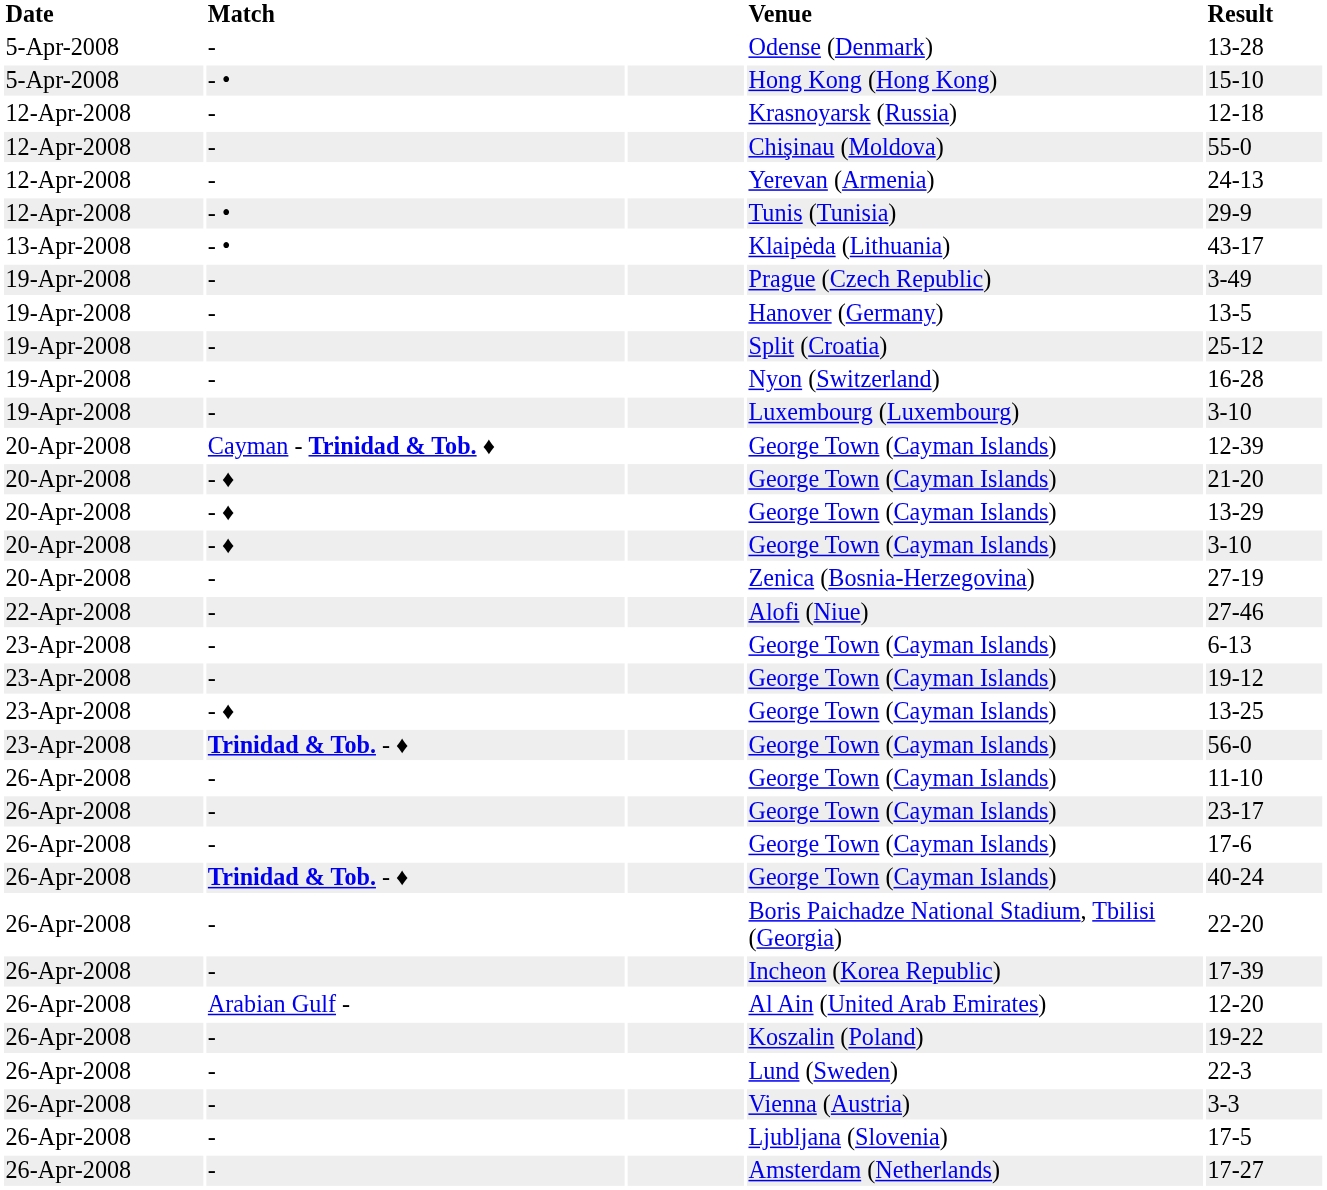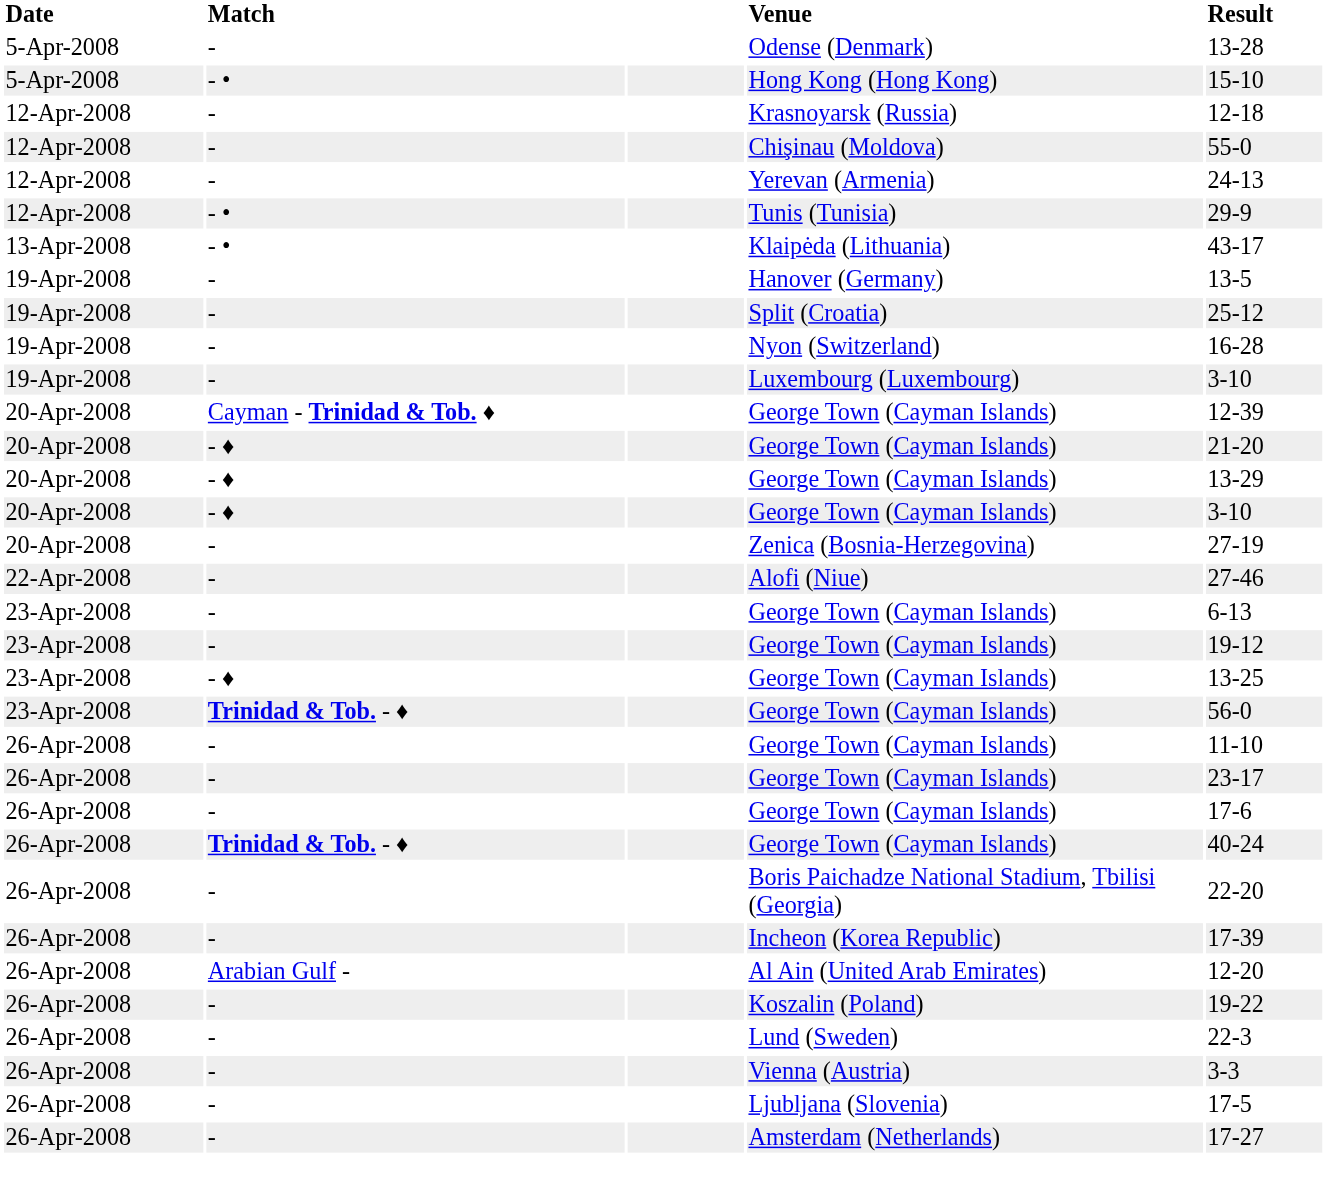 <table>
 <tr ---->
 <td width="130"><strong>Date</strong></td>
 <td width="275"><strong>Match</strong></td>
 <td width="75"></td>
 <td width="300"><strong>Venue</strong></td>
 <td width="75"><strong>Result</strong></td>
 </tr>
 <tr ---->
 <td>5-Apr-2008</td>
 <td> - <strong></strong></td>
 <td><br></td>
 <td><a href='#'>Odense</a> (<a href='#'>Denmark</a>)</td>
 <td>13-28</td>
 </tr>
 <tr ---- bgcolor="#eeeeee">
 <td>5-Apr-2008</td>
 <td><strong></strong> -  •</td>
 <td><br></td>
 <td><a href='#'>Hong Kong</a> (<a href='#'>Hong Kong</a>)</td>
 <td>15-10</td>
 </tr>
 <tr ---->
 <td>12-Apr-2008</td>
 <td> - <strong></strong></td>
 <td><br></td>
 <td><a href='#'>Krasnoyarsk</a> (<a href='#'>Russia</a>)</td>
 <td>12-18</td>
 </tr>
 <tr ---- bgcolor="#eeeeee">
 <td>12-Apr-2008</td>
 <td> - <strong></strong></td>
 <td><br></td>
 <td><a href='#'>Chişinau</a> (<a href='#'>Moldova</a>)</td>
 <td>55-0</td>
 </tr>
 <tr ---->
 <td>12-Apr-2008</td>
 <td><strong></strong> - </td>
 <td><br></td>
 <td><a href='#'>Yerevan</a> (<a href='#'>Armenia</a>)</td>
 <td>24-13</td>
 </tr>
 <tr ---- bgcolor="#eeeeee">
 <td>12-Apr-2008</td>
 <td><strong></strong> -  •</td>
 <td><br></td>
 <td><a href='#'>Tunis</a> (<a href='#'>Tunisia</a>)</td>
 <td>29-9</td>
 </tr>
 <tr ---->
 <td>13-Apr-2008</td>
 <td><strong></strong> -  •</td>
 <td><br> </td>
 <td><a href='#'>Klaipėda</a> (<a href='#'>Lithuania</a>)</td>
 <td>43-17</td>
-</tr>
-<tr ---- bgcolor="#eeeeee">
-<td>19-Apr-2008</td>
-<td> - <strong></strong></td>
-<td><br></td>
-<td><a href='#'>Prague</a> (<a href='#'>Czech Republic</a>)</td>
-<td>3-49</td>
 </tr>
 <tr ---->
 <td>19-Apr-2008</td>
 <td><strong></strong> - </td>
 <td><br> </td>
 <td><a href='#'>Hanover</a> (<a href='#'>Germany</a>)</td>
 <td>13-5</td>
 </tr>
 <tr ---- bgcolor="#eeeeee">
 <td>19-Apr-2008</td>
 <td><strong></strong> - </td>
 <td><br> </td>
 <td><a href='#'>Split</a> (<a href='#'>Croatia</a>)</td>
 <td>25-12</td>
 </tr>
 <tr ---->
 <td>19-Apr-2008</td>
 <td> - <strong></strong></td>
 <td><br> </td>
 <td><a href='#'>Nyon</a> (<a href='#'>Switzerland</a>)</td>
 <td>16-28</td>
 </tr>
 <tr ---- bgcolor="#eeeeee">
 <td>19-Apr-2008</td>
 <td> - <strong></strong></td>
 <td><br> </td>
 <td><a href='#'>Luxembourg</a> (<a href='#'>Luxembourg</a>)</td>
 <td>3-10</td>
 </tr>
 <tr ---->
 <td>20-Apr-2008</td>
 <td> <a href='#'>Cayman</a> - <strong><a href='#'>Trinidad & Tob.</a></strong> ♦</td>
 <td><br></td>
 <td><a href='#'>George Town</a> (<a href='#'>Cayman Islands</a>)</td>
 <td>12-39</td>
 </tr>
 <tr ---- bgcolor="#eeeeee">
 <td>20-Apr-2008</td>
 <td><strong></strong> -  ♦</td>
 <td><br></td>
 <td><a href='#'>George Town</a> (<a href='#'>Cayman Islands</a>)</td>
 <td>21-20</td>
 </tr>
 <tr ---->
 <td>20-Apr-2008</td>
 <td> - <strong></strong> ♦</td>
 <td><br></td>
 <td><a href='#'>George Town</a> (<a href='#'>Cayman Islands</a>)</td>
 <td>13-29</td>
 </tr>
 <tr ---- bgcolor="#eeeeee">
 <td>20-Apr-2008</td>
 <td> - <strong></strong> ♦</td>
 <td><br></td>
 <td><a href='#'>George Town</a> (<a href='#'>Cayman Islands</a>)</td>
 <td>3-10</td>
 </tr>
 <tr ---->
 <td>20-Apr-2008</td>
 <td><strong></strong> - </td>
 <td><br></td>
 <td><a href='#'>Zenica</a> (<a href='#'>Bosnia-Herzegovina</a>)</td>
 <td>27-19</td>
 </tr>
 <tr ---- bgcolor="#eeeeee">
 <td>22-Apr-2008</td>
 <td> - <strong></strong></td>
 <td><br></td>
 <td><a href='#'>Alofi</a> (<a href='#'>Niue</a>)</td>
 <td>27-46</td>
 </tr>
 <tr ---->
 <td>23-Apr-2008</td>
 <td> - <strong></strong></td>
 <td><br></td>
 <td><a href='#'>George Town</a> (<a href='#'>Cayman Islands</a>)</td>
 <td>6-13</td>
 </tr>
 <tr ---- bgcolor="#eeeeee">
 <td>23-Apr-2008</td>
 <td><strong></strong> - </td>
 <td><br></td>
 <td><a href='#'>George Town</a> (<a href='#'>Cayman Islands</a>)</td>
 <td>19-12</td>
 </tr>
 <tr ---->
 <td>23-Apr-2008</td>
 <td> - <strong></strong> ♦</td>
 <td><br></td>
 <td><a href='#'>George Town</a> (<a href='#'>Cayman Islands</a>)</td>
 <td>13-25</td>
 </tr>
 <tr ---- bgcolor="#eeeeee">
 <td>23-Apr-2008</td>
 <td><strong><a href='#'>Trinidad & Tob.</a></strong> -  ♦</td>
 <td><br></td>
 <td><a href='#'>George Town</a> (<a href='#'>Cayman Islands</a>)</td>
 <td>56-0</td>
 </tr>
 <tr ---->
 <td>26-Apr-2008</td>
 <td><strong></strong> - </td>
 <td><br></td>
 <td><a href='#'>George Town</a> (<a href='#'>Cayman Islands</a>)</td>
 <td>11-10</td>
 </tr>
 <tr ---- bgcolor="#eeeeee">
 <td>26-Apr-2008</td>
 <td><strong></strong> - </td>
 <td><br></td>
 <td><a href='#'>George Town</a> (<a href='#'>Cayman Islands</a>)</td>
 <td>23-17</td>
 </tr>
 <tr ---->
 <td>26-Apr-2008</td>
 <td><strong></strong> - </td>
 <td><br></td>
 <td><a href='#'>George Town</a> (<a href='#'>Cayman Islands</a>)</td>
 <td>17-6</td>
 </tr>
 <tr ---- bgcolor="#eeeeee">
 <td>26-Apr-2008</td>
 <td><strong><a href='#'>Trinidad & Tob.</a></strong> -  ♦</td>
 <td><br></td>
 <td><a href='#'>George Town</a> (<a href='#'>Cayman Islands</a>)</td>
 <td>40-24</td>
 </tr>
 <tr ---->
 <td>26-Apr-2008</td>
 <td><strong></strong> - </td>
 <td><br></td>
 <td><a href='#'>Boris Paichadze National Stadium</a>, <a href='#'>Tbilisi</a> (<a href='#'>Georgia</a>)</td>
 <td>22-20</td>
 </tr>
 <tr ---- bgcolor="#eeeeee">
 <td>26-Apr-2008</td>
 <td> - <strong></strong></td>
 <td><br></td>
 <td><a href='#'>Incheon</a> (<a href='#'>Korea Republic</a>)</td>
 <td>17-39</td>
 </tr>
 <tr ---->
 <td>26-Apr-2008</td>
 <td><a href='#'>Arabian Gulf</a> - <strong></strong></td>
 <td><br></td>
 <td><a href='#'>Al Ain</a> (<a href='#'>United Arab Emirates</a>)</td>
 <td>12-20</td>
 </tr>
 <tr ---- bgcolor="#eeeeee">
 <td>26-Apr-2008</td>
 <td><strong></strong> - </td>
 <td><br></td>
 <td><a href='#'>Koszalin</a> (<a href='#'>Poland</a>)</td>
 <td>19-22</td>
 </tr>
 <tr ---->
 <td>26-Apr-2008</td>
 <td><strong></strong> - </td>
 <td><br></td>
 <td><a href='#'>Lund</a> (<a href='#'>Sweden</a>)</td>
 <td>22-3</td>
 </tr>
 <tr ---- bgcolor="#eeeeee">
 <td>26-Apr-2008</td>
 <td> - </td>
 <td><br></td>
 <td><a href='#'>Vienna</a> (<a href='#'>Austria</a>)</td>
 <td>3-3</td>
 </tr>
 <tr ---->
 <td>26-Apr-2008</td>
 <td><strong></strong> - </td>
 <td><br> </td>
 <td><a href='#'>Ljubljana</a> (<a href='#'>Slovenia</a>)</td>
 <td>17-5</td>
 </tr>
 <tr ---- bgcolor="#eeeeee">
 <td>26-Apr-2008</td>
 <td> - <strong></strong></td>
 <td><br></td>
 <td><a href='#'>Amsterdam</a> (<a href='#'>Netherlands</a>)</td>
 <td>17-27</td>
 </tr>
 </table>
